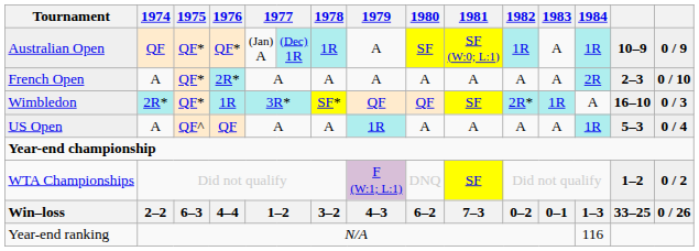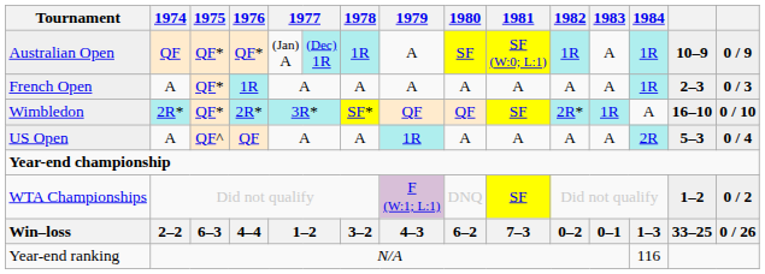 <table class=wikitable style=text-align:center>
 <tr>
 <th>Tournament</th>
 <th><a href='#'>1974</a></th>
 <th><a href='#'>1975</a></th>
 <th><a href='#'>1976</a></th>
 <th colspan="2"><a href='#'>1977</a></th>
 <th><a href='#'>1978</a></th>
 <th><a href='#'>1979</a></th>
 <th><a href='#'>1980</a></th>
 <th><a href='#'>1981</a></th>
 <th><a href='#'>1982</a></th>
 <th><a href='#'>1983</a></th>
 <th><a href='#'>1984</a></th>
 <th></th>
 <th></th>
 </tr>
 <tr>
 <td bgcolor=EFEFEF align=left><a href='#'>Australian Open</a></td>
 <td bgcolor=ffebcd><a href='#'>QF</a></td>
 <td bgcolor=ffebcd><a href='#'>QF</a>*</td>
 <td bgcolor=ffebcd><a href='#'>QF</a>*</td>
 <td><small>(Jan)</small><br>A</td>
 <td bgcolor=afeeee><a href='#'><small>(Dec)</small><br>1R</a></td>
 <td bgcolor=afeeee><a href='#'>1R</a></td>
 <td>A</td>
 <td bgcolor=yellow><a href='#'>SF</a></td>
 <td bgcolor=yellow><a href='#'>SF<br><small>(W:0; L:1)</small></a></td>
 <td bgcolor=afeeee><a href='#'>1R</a></td>
 <td>A</td>
 <td bgcolor=afeeee><a href='#'>1R</a></td>
 <td bgcolor=efefef><strong>10–9</strong></td>
 <td bgcolor=efefef><strong>0 / 9</strong></td>
 </tr>
 <tr>
 <td bgcolor=EFEFEF align=left><a href='#'>French Open</a></td>
 <td>A</td>
 <td bgcolor=ffebcd><a href='#'>QF</a>*</td>
-<td bgcolor=afeeee><a href='#'>2R</a>*</td>
+<td bgcolor=afeeee><a href='#'>1R</a></td>
 <td colspan="2">A</td>
 <td>A</td>
 <td>A</td>
 <td>A</td>
 <td>A</td>
 <td>A</td>
 <td>A</td>
-<td bgcolor=afeeee><a href='#'>2R</a></td>
+<td bgcolor=afeeee><a href='#'>1R</a></td>
 <td bgcolor=efefef><strong>2–3</strong></td>
-<td bgcolor=efefef><strong>0 / 10</strong></td>
+<td bgcolor=efefef><strong>0 / 3</strong></td>
 </tr>
 <tr>
 <td bgcolor=EFEFEF align=left><a href='#'>Wimbledon</a></td>
 <td bgcolor=afeeee><a href='#'>2R</a>*</td>
 <td bgcolor=ffebcd><a href='#'>QF</a>*</td>
-<td bgcolor=afeeee><a href='#'>1R</a></td>
+<td bgcolor=afeeee><a href='#'>2R</a>*</td>
 <td colspan="2" bgcolor=afeeee><a href='#'>3R</a>*</td>
 <td bgcolor=yellow><a href='#'>SF</a>*</td>
 <td bgcolor=ffebcd><a href='#'>QF</a></td>
 <td bgcolor=ffebcd><a href='#'>QF</a></td>
 <td bgcolor=yellow><a href='#'>SF</a></td>
 <td bgcolor=afeeee><a href='#'>2R</a>*</td>
 <td bgcolor=afeeee><a href='#'>1R</a></td>
 <td>A</td>
 <td bgcolor=efefef><strong>16–10</strong></td>
-<td bgcolor=efefef><strong>0 / 3</strong></td>
+<td bgcolor=efefef><strong>0 / 10</strong></td>
 </tr>
 <tr>
 <td bgcolor=EFEFEF align=left><a href='#'>US Open</a></td>
 <td>A</td>
 <td bgcolor=ffebcd><a href='#'>QF</a>^</td>
 <td bgcolor=ffebcd><a href='#'>QF</a></td>
 <td colspan="2">A</td>
 <td>A</td>
 <td bgcolor=afeeee><a href='#'>1R</a></td>
 <td>A</td>
 <td>A</td>
 <td>A</td>
 <td>A</td>
-<td bgcolor=afeeee><a href='#'>1R</a></td>
+<td bgcolor=afeeee><a href='#'>2R</a></td>
 <td bgcolor=efefef><strong>5–3</strong></td>
 <td bgcolor=efefef><strong>0 / 4</strong></td>
 </tr>
 <tr>
 <td colspan=16 align=left><strong>Year-end championship</strong></td>
 </tr>
 <tr>
 <td align=left><a href='#'>WTA Championships</a></td>
 <td colspan=6 style=color:#ccc>Did not qualify</td>
 <td bgcolor=thistle><a href='#'>F<br><small>(W:1; L:1)</small></a></td>
 <td style=color:#ccc>DNQ</td>
 <td bgcolor=yellow><a href='#'>SF</a></td>
 <td colspan=3 style=color:#ccc>Did not qualify</td>
 <td bgcolor=efefef><strong>1–2</strong></td>
 <td bgcolor=efefef><strong>0 / 2</strong></td>
 </tr>
 <tr>
 <th style=text-align:left>Win–loss</th>
 <th>2–2</th>
 <th>6–3</th>
 <th>4–4</th>
 <th colspan="2">1–2</th>
 <th>3–2</th>
 <th>4–3</th>
 <th>6–2</th>
 <th>7–3</th>
 <th>0–2</th>
 <th>0–1</th>
 <th>1–3</th>
 <th>33–25</th>
 <th>0 / 26</th>
 </tr>
 <tr>
 <td align=left>Year-end ranking</td>
 <td colspan=11><em>N/A</em></td>
 <td>116</td>
 </tr>
 </table>
